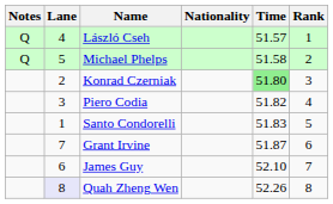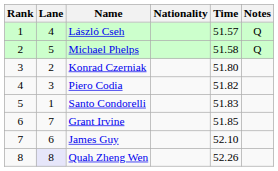 <table class="wikitable sortable" style="text-align:center">
 <tr>
-<th>Notes</th>
+<th>Rank</th>
 <th>Lane</th>
 <th>Name</th>
 <th>Nationality</th>
 <th>Time</th>
-<th>Rank</th>
+<th>Notes</th>
 </tr>
 <tr bgcolor=#ccffcc>
-<td>Q</td>
+<td>1</td>
 <td>4</td>
 <td align="left"><a href='#'>László Cseh</a></td>
 <td align="left"></td>
 <td>51.57</td>
-<td>1</td>
+<td>Q</td>
 </tr>
 <tr bgcolor=#ccffcc>
-<td>Q</td>
+<td>2</td>
 <td>5</td>
 <td align="left"><a href='#'>Michael Phelps</a></td>
 <td align="left"></td>
 <td>51.58</td>
-<td>2</td>
+<td>Q</td>
 </tr>
 <tr>
-<td></td>
+<td>3</td>
 <td>2</td>
 <td align="left"><a href='#'>Konrad Czerniak</a></td>
 <td align="left"></td>
-<td style="background: lightgreen;">51.80</td>
-<td>3</td>
+<td>51.80</td>
+<td></td>
 </tr>
 <tr>
-<td></td>
+<td>4</td>
 <td>3</td>
 <td align="left"><a href='#'>Piero Codia</a></td>
 <td align="left"></td>
 <td>51.82</td>
-<td>4</td>
+<td></td>
 </tr>
 <tr>
-<td></td>
+<td>5</td>
 <td>1</td>
 <td align="left"><a href='#'>Santo Condorelli</a></td>
 <td align="left"></td>
 <td>51.83</td>
-<td>5</td>
+<td></td>
 </tr>
 <tr>
-<td></td>
+<td>6</td>
 <td>7</td>
 <td align="left"><a href='#'>Grant Irvine</a></td>
 <td align="left"></td>
-<td>51.87</td>
-<td>6</td>
+<td>51.85</td>
+<td></td>
 </tr>
 <tr>
-<td></td>
+<td>7</td>
 <td>6</td>
 <td align="left"><a href='#'>James Guy</a></td>
 <td align=left></td>
 <td>52.10</td>
-<td>7</td>
+<td></td>
 </tr>
 <tr>
-<td></td>
+<td>8</td>
 <td style="background: lavender;">8</td>
 <td align="left"><a href='#'>Quah Zheng Wen</a></td>
 <td align="left"></td>
 <td>52.26</td>
-<td>8</td>
+<td></td>
 </tr>
 </table>
